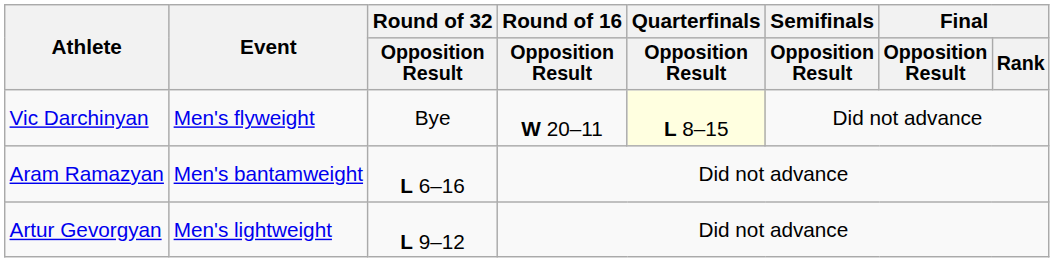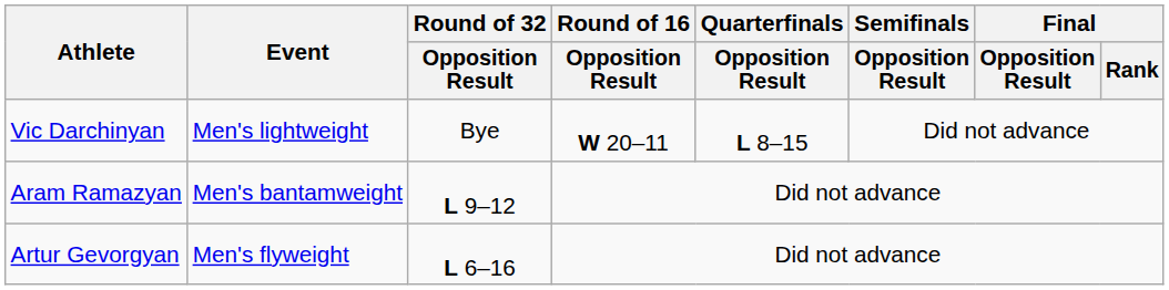 <table class="wikitable" style="font-size:90%">
 <tr>
 <th rowspan="2">Athlete</th>
 <th rowspan="2">Event</th>
 <th>Round of 32</th>
 <th>Round of 16</th>
 <th>Quarterfinals</th>
 <th>Semifinals</th>
 <th colspan=2>Final</th>
 </tr>
 <tr style="font-size:95%">
 <th>Opposition<br>Result</th>
 <th>Opposition<br>Result</th>
 <th>Opposition<br>Result</th>
 <th>Opposition<br>Result</th>
 <th>Opposition<br>Result</th>
 <th>Rank</th>
 </tr>
 <tr align=center>
 <td align=left><a href='#'>Vic Darchinyan</a></td>
-<td align=left><a href='#'>Men's flyweight</a></td>
+<td align=left><a href='#'>Men's lightweight</a></td>
 <td colspan>Bye</td>
 <td><br><strong>W</strong> 20–11</td>
-<td style="background: lightyellow;"><br><strong>L</strong> 8–15</td>
+<td><br><strong>L</strong> 8–15</td>
 <td colspan=3>Did not advance</td>
 </tr>
 <tr align=center>
 <td align=left><a href='#'>Aram Ramazyan</a></td>
 <td align=left><a href='#'>Men's bantamweight</a></td>
-<td><br><strong>L</strong> 6–16</td>
+<td><br><strong>L</strong> 9–12</td>
 <td colspan=5>Did not advance</td>
 </tr>
 <tr align=center>
 <td align=left><a href='#'>Artur Gevorgyan</a></td>
-<td align=left><a href='#'>Men's lightweight</a></td>
-<td><br><strong>L</strong> 9–12</td>
+<td align=left><a href='#'>Men's flyweight</a></td>
+<td><br><strong>L</strong> 6–16</td>
 <td colspan=5>Did not advance</td>
 </tr>
 </table>
